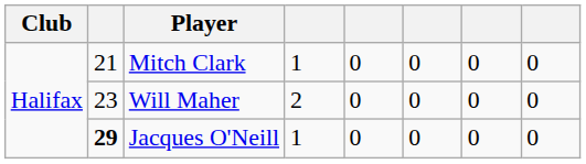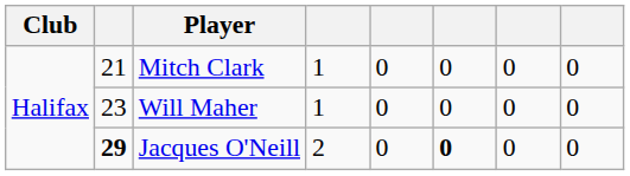 <table class="wikitable defaultcenter col2left">
 <tr>
 <th>Club</th>
 <th></th>
 <th>Player</th>
 <th style="width:2em;"></th>
 <th style="width:2em;"></th>
 <th style="width:2em;"></th>
 <th style="width:2em;"></th>
 <th style="width:2em;"></th>
 </tr>
 <tr>
 <td rowspan="5" style="text-align:left;"> <a href='#'>Halifax</a></td>
 <td style="text-align:center;">21</td>
 <td style="text-align:left;"> <a href='#'>Mitch Clark</a></td>
 <td>1</td>
 <td>0</td>
 <td>0</td>
 <td>0</td>
 <td>0</td>
 </tr>
 <tr>
 <td>23</td>
 <td> <a href='#'>Will Maher</a></td>
-<td>2</td>
+<td>1</td>
 <td>0</td>
 <td>0</td>
 <td>0</td>
 <td>0</td>
 </tr>
 <tr>
 <td><strong>29</strong></td>
 <td> <a href='#'>Jacques O'Neill</a></td>
-<td>1</td>
+<td>2</td>
 <td>0</td>
-<td>0</td>
+<td><strong>0</strong></td>
 <td>0</td>
 <td>0</td>
 </tr>
 </table>
